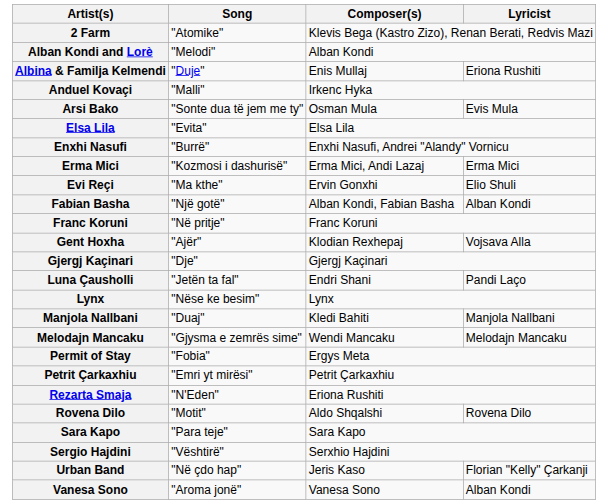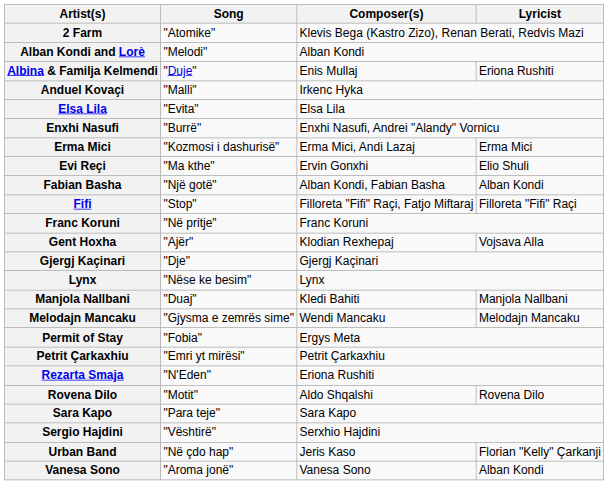 <table class="wikitable sortable plainrowheaders" style="margin: 1em auto 1em auto">
 <tr>
 <th scope="col">Artist(s)</th>
 <th scope="col">Song</th>
 <th scope="col">Composer(s)</th>
 <th scope="col">Lyricist</th>
 </tr>
 <tr>
 <th scope="row">2 Farm</th>
 <td>"Atomike"</td>
 <td colspan="2">Klevis Bega (Kastro Zizo), Renan Berati, Redvis Mazi</td>
 </tr>
 <tr>
 <th scope="row">Alban Kondi and <a href='#'>Lorè</a></th>
 <td>"Melodi"</td>
 <td colspan="2">Alban Kondi</td>
 </tr>
 <tr>
 <th scope="row"><a href='#'>Albina</a> & Familja Kelmendi</th>
 <td>"<a href='#'>Duje</a>"</td>
 <td>Enis Mullaj</td>
 <td>Eriona Rushiti</td>
 </tr>
 <tr>
 <th scope="row">Anduel Kovaçi</th>
 <td>"Malli"</td>
 <td colspan="2">Irkenc Hyka</td>
-</tr>
-<tr>
-<th scope="row">Arsi Bako</th>
-<td>"Sonte dua të jem me ty"</td>
-<td>Osman Mula</td>
-<td>Evis Mula</td>
 </tr>
 <tr>
 <th scope="row"><a href='#'>Elsa Lila</a></th>
 <td>"Evita"</td>
 <td colspan="2">Elsa Lila</td>
 </tr>
 <tr>
 <th scope="row">Enxhi Nasufi</th>
 <td>"Burrë"</td>
 <td colspan="2">Enxhi Nasufi, Andrei "Alandy" Vornicu</td>
 </tr>
 <tr>
 <th scope="row">Erma Mici</th>
 <td>"Kozmosi i dashurisë"</td>
 <td>Erma Mici, Andi Lazaj</td>
 <td>Erma Mici</td>
 </tr>
 <tr>
 <th scope="row">Evi Reçi</th>
 <td>"Ma kthe"</td>
 <td>Ervin Gonxhi</td>
 <td>Elio Shuli</td>
 </tr>
 <tr>
 <th scope="row">Fabian Basha</th>
 <td>"Një gotë"</td>
 <td>Alban Kondi, Fabian Basha</td>
 <td>Alban Kondi</td>
 </tr>
 <tr>
+<th scope="row"><a href='#'>Fifi</a></th>
+<td>"Stop"</td>
+<td>Filloreta "Fifi" Raçi, Fatjo Miftaraj</td>
+<td>Filloreta "Fifi" Raçi</td>
+</tr>
+<tr>
 <th scope="row">Franc Koruni</th>
 <td>"Në pritje"</td>
 <td colspan="2">Franc Koruni</td>
 </tr>
 <tr>
 <th scope="row">Gent Hoxha</th>
 <td>"Ajër"</td>
 <td>Klodian Rexhepaj</td>
 <td>Vojsava Alla</td>
 </tr>
 <tr>
 <th scope="row">Gjergj Kaçinari</th>
 <td>"Dje"</td>
 <td colspan="2">Gjergj Kaçinari</td>
-</tr>
-<tr>
-<th scope="row">Luna Çausholli</th>
-<td>"Jetën ta fal"</td>
-<td>Endri Shani</td>
-<td>Pandi Laço</td>
 </tr>
 <tr>
 <th scope="row">Lynx</th>
 <td>"Nëse ke besim"</td>
 <td colspan="2">Lynx</td>
 </tr>
 <tr>
 <th scope="row">Manjola Nallbani</th>
 <td>"Duaj"</td>
 <td>Kledi Bahiti</td>
 <td>Manjola Nallbani</td>
 </tr>
 <tr>
 <th scope="row">Melodajn Mancaku</th>
 <td>"Gjysma e zemrës sime"</td>
 <td>Wendi Mancaku</td>
 <td>Melodajn Mancaku</td>
 </tr>
 <tr>
 <th scope="row">Permit of Stay</th>
 <td>"Fobia"</td>
 <td colspan="2">Ergys Meta</td>
 </tr>
 <tr>
 <th scope="row">Petrit Çarkaxhiu</th>
 <td>"Emri yt mirësi"</td>
 <td colspan="2">Petrit Çarkaxhiu</td>
 </tr>
 <tr>
 <th scope="row"><a href='#'>Rezarta Smaja</a></th>
 <td>"N'Eden"</td>
 <td colspan="2">Eriona Rushiti</td>
 </tr>
 <tr>
 <th scope="row">Rovena Dilo</th>
 <td>"Motit"</td>
 <td>Aldo Shqalshi</td>
 <td>Rovena Dilo</td>
 </tr>
 <tr>
 <th scope="row">Sara Kapo</th>
 <td>"Para teje"</td>
 <td colspan="2">Sara Kapo</td>
 </tr>
 <tr>
 <th scope="row">Sergio Hajdini</th>
 <td>"Vështirë"</td>
 <td colspan="2">Serxhio Hajdini</td>
 </tr>
 <tr>
 <th scope="row">Urban Band</th>
 <td>"Në çdo hap"</td>
 <td>Jeris Kaso</td>
 <td>Florian "Kelly" Çarkanji</td>
 </tr>
 <tr>
 <th scope="row">Vanesa Sono</th>
 <td>"Aroma jonë"</td>
 <td>Vanesa Sono</td>
 <td>Alban Kondi</td>
 </tr>
 </table>
